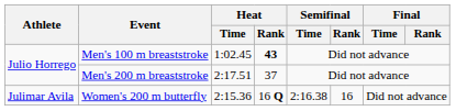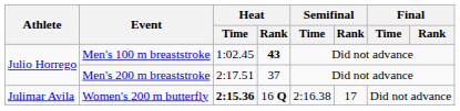 <table class=wikitable style=font-size:90%;text-align:center>
 <tr>
 <th rowspan=2>Athlete</th>
 <th rowspan=2>Event</th>
 <th colspan=2>Heat</th>
 <th colspan=2>Semifinal</th>
 <th colspan=2>Final</th>
 </tr>
 <tr style=font-size:95%>
 <th>Time</th>
 <th>Rank</th>
 <th>Time</th>
 <th>Rank</th>
 <th>Time</th>
 <th>Rank</th>
 </tr>
 <tr align=center>
 <td align=left rowspan=2><a href='#'>Julio Horrego</a></td>
 <td align=left><a href='#'>Men's 100 m breaststroke</a></td>
 <td>1:02.45</td>
 <td><strong>43</strong></td>
 <td colspan="4">Did not advance</td>
 </tr>
 <tr align=center>
 <td align=left><a href='#'>Men's 200 m breaststroke</a></td>
 <td>2:17.51</td>
 <td>37</td>
 <td colspan="4">Did not advance</td>
 </tr>
 <tr align=center>
 <td align=left><a href='#'>Julimar Avila</a></td>
 <td align=left><a href='#'>Women's 200 m butterfly</a></td>
-<td>2:15.36</td>
+<td><strong>2:15.36</strong></td>
 <td>16 <strong>Q</strong></td>
 <td>2:16.38</td>
-<td>16</td>
+<td>17</td>
 <td colspan="2">Did not advance</td>
 </tr>
 </table>
